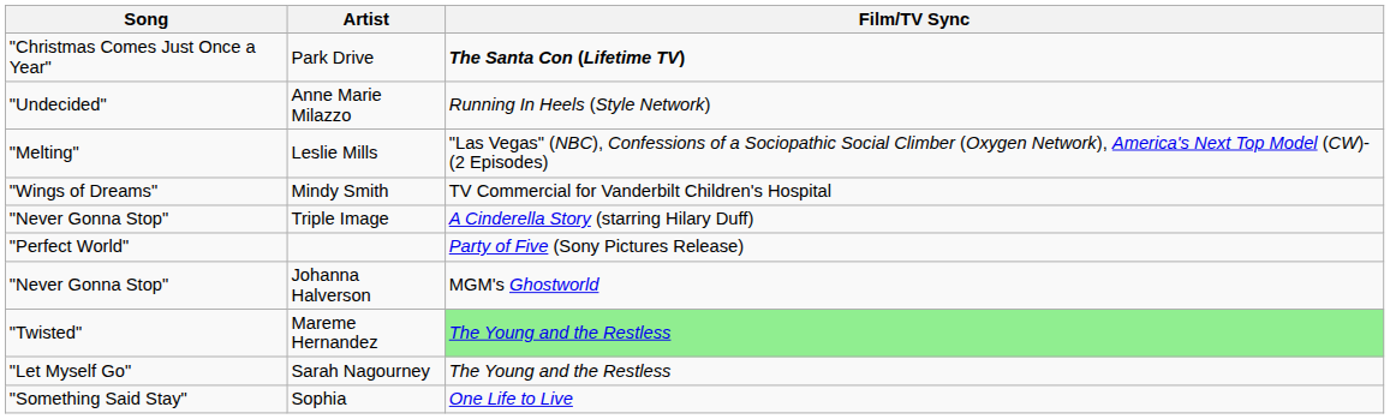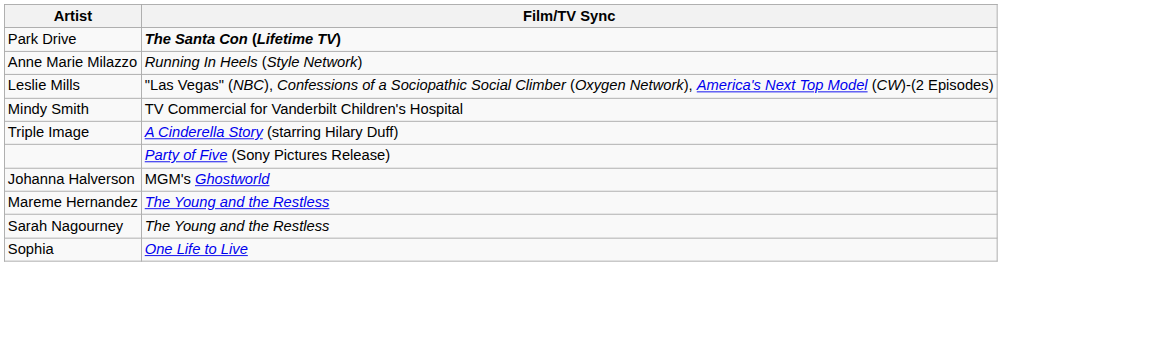 <table class="wikitable">
 <tr>
-<th><strong>Song</strong></th>
 <th><strong>Artist</strong></th>
 <th><strong>Film/TV Sync</strong></th>
 </tr>
 <tr>
-<td>"Christmas Comes Just Once a Year"</td>
 <td>Park Drive</td>
 <td><strong><em>The Santa Con</em> (<em>Lifetime TV</em>)</strong></td>
 </tr>
 <tr>
-<td>"Undecided"</td>
 <td>Anne Marie Milazzo</td>
 <td><em>Running In Heels</em> (<em>Style Network</em>)</td>
 </tr>
 <tr>
-<td>"Melting"</td>
 <td>Leslie Mills</td>
 <td>"Las Vegas" (<em>NBC</em>), <em>Confessions of a Sociopathic Social Climber</em> (<em>Oxygen Network</em>), <em><a href='#'>America's Next Top Model</a></em> (<em>CW</em>)-(2 Episodes)</td>
 </tr>
 <tr>
-<td>"Wings of Dreams"</td>
 <td>Mindy Smith</td>
 <td>TV Commercial for Vanderbilt Children's Hospital</td>
 </tr>
 <tr>
-<td>"Never Gonna Stop"</td>
 <td>Triple Image</td>
 <td><em><a href='#'>A Cinderella Story</a></em> (starring Hilary Duff)</td>
 </tr>
 <tr>
-<td>"Perfect World"</td>
 <td></td>
 <td><em><a href='#'>Party of Five</a></em> (Sony Pictures Release)</td>
 </tr>
 <tr>
-<td>"Never Gonna Stop"</td>
 <td>Johanna Halverson</td>
 <td>MGM's <em><a href='#'>Ghostworld</a></em></td>
 </tr>
 <tr>
-<td>"Twisted"</td>
 <td>Mareme Hernandez</td>
-<td style="background: lightgreen;"><em><a href='#'>The Young and the Restless</a></em></td>
+<td><em><a href='#'>The Young and the Restless</a></em></td>
 </tr>
 <tr>
-<td>"Let Myself Go"</td>
 <td>Sarah Nagourney</td>
 <td><em>The Young and the Restless</em></td>
 </tr>
 <tr>
-<td>"Something Said Stay"</td>
 <td>Sophia</td>
 <td><em><a href='#'>One Life to Live</a></em></td>
 </tr>
 </table>
